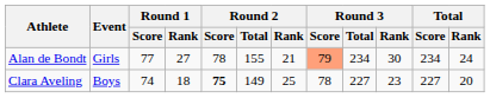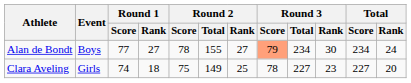 <table class="wikitable" style="font-size:90%">
 <tr>
 <th rowspan="2">Athlete</th>
 <th rowspan="2">Event</th>
 <th colspan="2">Round 1</th>
 <th colspan="3">Round 2</th>
 <th colspan="3">Round 3</th>
 <th colspan="2">Total</th>
 </tr>
 <tr style="font-size:95%">
 <th>Score</th>
 <th>Rank</th>
 <th>Score</th>
 <th>Total</th>
 <th>Rank</th>
 <th>Score</th>
 <th>Total</th>
 <th>Rank</th>
 <th>Score</th>
 <th>Rank</th>
 </tr>
 <tr align=center>
 <td align=left><a href='#'>Alan de Bondt</a></td>
-<td align=left><a href='#'>Girls</a></td>
+<td align=left><a href='#'>Boys</a></td>
 <td>77</td>
 <td>27</td>
 <td>78</td>
 <td>155</td>
-<td>21</td>
+<td>27</td>
 <td style="background: lightsalmon;">79</td>
 <td>234</td>
 <td>30</td>
 <td>234</td>
 <td>24</td>
 </tr>
 <tr align=center>
 <td align=left><a href='#'>Clara Aveling</a></td>
-<td align=left><a href='#'>Boys</a></td>
+<td align=left><a href='#'>Girls</a></td>
 <td>74</td>
 <td>18</td>
-<td><strong>75</strong></td>
+<td>75</td>
 <td>149</td>
 <td>25</td>
 <td>78</td>
 <td>227</td>
 <td>23</td>
 <td>227</td>
 <td>20</td>
 </tr>
 </table>
